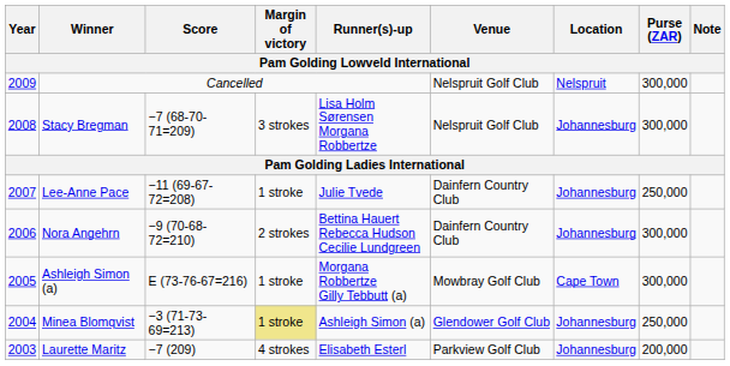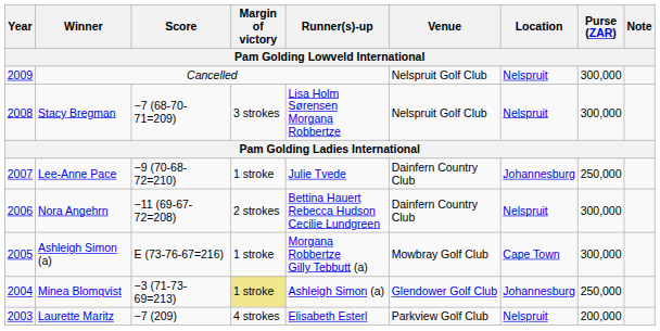 <table class=wikitable style="font-size:95%">
 <tr>
 <th>Year</th>
 <th>Winner</th>
 <th>Score</th>
 <th>Margin of<br>victory</th>
 <th>Runner(s)-up</th>
 <th>Venue</th>
 <th>Location</th>
 <th>Purse<br>(<a href='#'>ZAR</a>)</th>
 <th>Note</th>
 </tr>
 <tr>
 <th colspan=9>Pam Golding Lowveld International</th>
 </tr>
 <tr>
 <td><a href='#'>2009</a></td>
 <td colspan=4 align=center><em>Cancelled</em></td>
 <td>Nelspruit Golf Club</td>
 <td><a href='#'>Nelspruit</a></td>
 <td>300,000</td>
 <td></td>
 </tr>
 <tr>
 <td><a href='#'>2008</a></td>
 <td> <a href='#'>Stacy Bregman</a></td>
 <td>−7 (68-70-71=209)</td>
 <td>3 strokes</td>
 <td> <a href='#'>Lisa Holm Sørensen</a><br> <a href='#'>Morgana Robbertze</a></td>
 <td>Nelspruit Golf Club</td>
-<td><a href='#'>Johannesburg</a></td>
+<td><a href='#'>Nelspruit</a></td>
 <td>300,000</td>
 <td></td>
 </tr>
 <tr>
 <th colspan=9>Pam Golding Ladies International</th>
 </tr>
 <tr>
 <td><a href='#'>2007</a></td>
 <td> <a href='#'>Lee-Anne Pace</a></td>
-<td>−11 (69-67-72=208)</td>
+<td>−9 (70-68-72=210)</td>
 <td>1 stroke</td>
 <td> <a href='#'>Julie Tvede</a></td>
 <td>Dainfern Country Club</td>
 <td><a href='#'>Johannesburg</a></td>
 <td>250,000</td>
 <td></td>
 </tr>
 <tr>
 <td><a href='#'>2006</a></td>
 <td> <a href='#'>Nora Angehrn</a></td>
-<td>−9 (70-68-72=210)</td>
+<td>−11 (69-67-72=208)</td>
 <td>2 strokes</td>
 <td> <a href='#'>Bettina Hauert</a><br> <a href='#'>Rebecca Hudson</a><br> <a href='#'>Cecilie Lundgreen</a></td>
 <td>Dainfern Country Club</td>
-<td><a href='#'>Johannesburg</a></td>
+<td><a href='#'>Nelspruit</a></td>
 <td>300,000</td>
 <td></td>
 </tr>
 <tr>
 <td><a href='#'>2005</a></td>
 <td> <a href='#'>Ashleigh Simon</a> (a)</td>
 <td>E (73-76-67=216)</td>
 <td>1 stroke</td>
 <td> <a href='#'>Morgana Robbertze</a><br> <a href='#'>Gilly Tebbutt</a> (a)</td>
 <td>Mowbray Golf Club</td>
 <td><a href='#'>Cape Town</a></td>
 <td>300,000</td>
 <td></td>
 </tr>
 <tr>
 <td><a href='#'>2004</a></td>
 <td> <a href='#'>Minea Blomqvist</a></td>
 <td>−3 (71-73-69=213)</td>
 <td style="background: khaki;">1 stroke</td>
 <td> <a href='#'>Ashleigh Simon</a> (a)</td>
 <td><a href='#'>Glendower Golf Club</a></td>
 <td><a href='#'>Johannesburg</a></td>
 <td>250,000</td>
 <td></td>
 </tr>
 <tr>
 <td><a href='#'>2003</a></td>
 <td> <a href='#'>Laurette Maritz</a></td>
 <td>−7 (209)</td>
 <td>4 strokes</td>
 <td> <a href='#'>Elisabeth Esterl</a></td>
 <td>Parkview Golf Club</td>
-<td><a href='#'>Johannesburg</a></td>
+<td><a href='#'>Nelspruit</a></td>
 <td>200,000</td>
 <td></td>
 </tr>
 </table>
